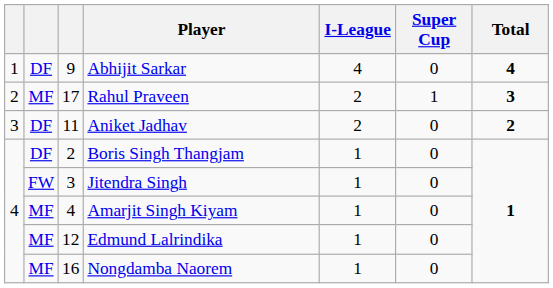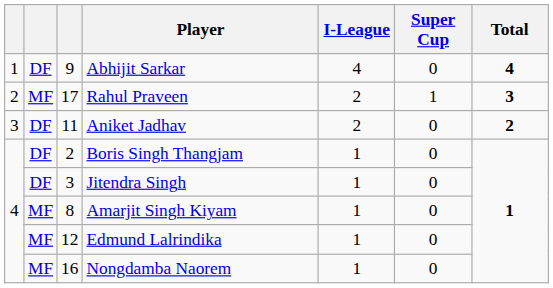 <table class="wikitable sortable" style="font-size: 95%; text-align: center;">
 <tr>
 <th width=10></th>
 <th width=10></th>
 <th width=10></th>
 <th width=200>Player</th>
 <th width=60><a href='#'>I-League</a></th>
 <th width=60><a href='#'>Super Cup</a></th>
 <th width=60>Total</th>
 </tr>
 <tr>
 <td>1</td>
 <td><a href='#'>DF</a></td>
 <td>9</td>
 <td align=left> <a href='#'>Abhijit Sarkar</a></td>
 <td>4</td>
 <td>0</td>
 <td><strong>4</strong></td>
 </tr>
 <tr>
 <td>2</td>
 <td><a href='#'>MF</a></td>
 <td>17</td>
 <td align=left> <a href='#'>Rahul Praveen</a></td>
 <td>2</td>
 <td>1</td>
 <td><strong>3</strong></td>
 </tr>
 <tr>
 <td>3</td>
 <td><a href='#'>DF</a></td>
 <td>11</td>
 <td align=left> <a href='#'>Aniket Jadhav</a></td>
 <td>2</td>
 <td>0</td>
 <td><strong>2</strong></td>
 </tr>
 <tr>
 <td rowspan="5">4</td>
 <td><a href='#'>DF</a></td>
 <td>2</td>
 <td align=left> <a href='#'>Boris Singh Thangjam</a></td>
 <td>1</td>
 <td>0</td>
 <td rowspan="5"><strong>1</strong></td>
 </tr>
 <tr>
-<td><a href='#'>FW</a></td>
+<td><a href='#'>DF</a></td>
 <td>3</td>
 <td align=left> <a href='#'>Jitendra Singh</a></td>
 <td>1</td>
 <td>0</td>
 </tr>
 <tr>
 <td><a href='#'>MF</a></td>
-<td>4</td>
+<td>8</td>
 <td align=left> <a href='#'>Amarjit Singh Kiyam</a></td>
 <td>1</td>
 <td>0</td>
 </tr>
 <tr>
 <td><a href='#'>MF</a></td>
 <td>12</td>
 <td align=left> <a href='#'>Edmund Lalrindika</a></td>
 <td>1</td>
 <td>0</td>
 </tr>
 <tr>
 <td><a href='#'>MF</a></td>
 <td>16</td>
 <td align=left> <a href='#'>Nongdamba Naorem</a></td>
 <td>1</td>
 <td>0</td>
 </tr>
 </table>
